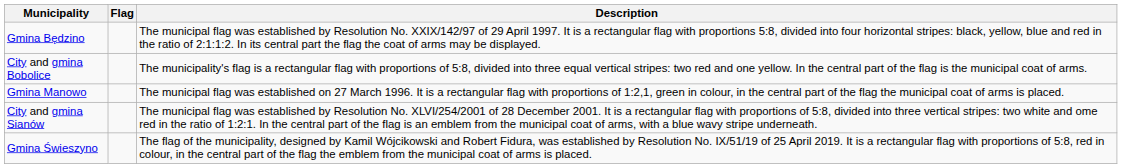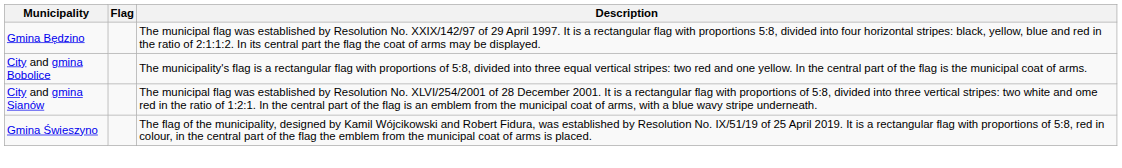 <table class="wikitable">
 <tr>
 <th>Municipality</th>
 <th>Flag</th>
 <th>Description</th>
 </tr>
 <tr>
 <td><a href='#'>Gmina Będzino</a></td>
 <td></td>
 <td>The municipal flag was established by Resolution No. XXIX/142/97 of 29 April 1997. It is a rectangular flag with proportions 5:8, divided into four horizontal stripes: black, yellow, blue and red in the ratio of 2:1:1:2. In its central part the flag the coat of arms may be displayed.</td>
 </tr>
 <tr>
 <td><a href='#'>City</a> and <a href='#'>gmina Bobolice</a></td>
 <td></td>
 <td>The municipality's flag is a rectangular flag with proportions of 5:8, divided into three equal vertical stripes: two red and one yellow. In the central part of the flag is the municipal coat of arms.</td>
 </tr>
 <tr>
-<td><a href='#'>Gmina Manowo</a></td>
-<td></td>
-<td>The municipal flag was established on 27 March 1996. It is a rectangular flag with proportions of 1:2,1, green in colour, in the central part of the flag the municipal coat of arms is placed.</td>
-</tr>
-<tr>
 <td><a href='#'>City</a> and <a href='#'>gmina Sianów</a></td>
 <td></td>
 <td>The municipal flag was established by Resolution No. XLVI/254/2001 of 28 December 2001. It is a rectangular flag with proportions of 5:8, divided into three vertical stripes: two white and ome red in the ratio of 1:2:1. In the central part of the flag is an emblem from the municipal coat of arms, with a blue wavy stripe underneath.</td>
 </tr>
 <tr>
 <td><a href='#'>Gmina Świeszyno</a></td>
 <td></td>
 <td>The flag of the municipality, designed by Kamil Wójcikowski and Robert Fidura, was established by Resolution No. IX/51/19 of 25 April 2019. It is a rectangular flag with proportions of 5:8, red in colour, in the central part of the flag the emblem from the municipal coat of arms is placed.</td>
 </tr>
 </table>
